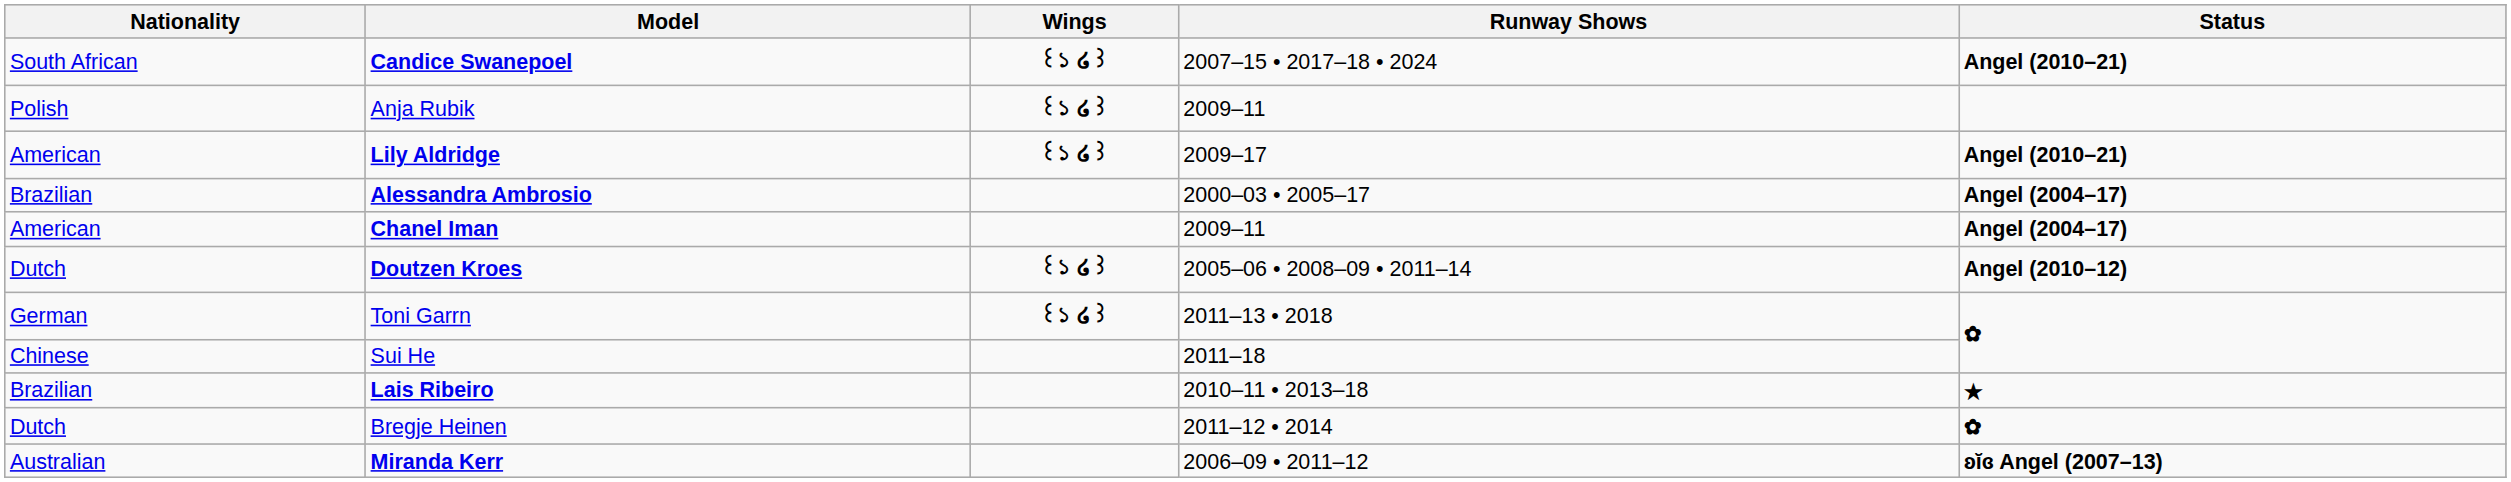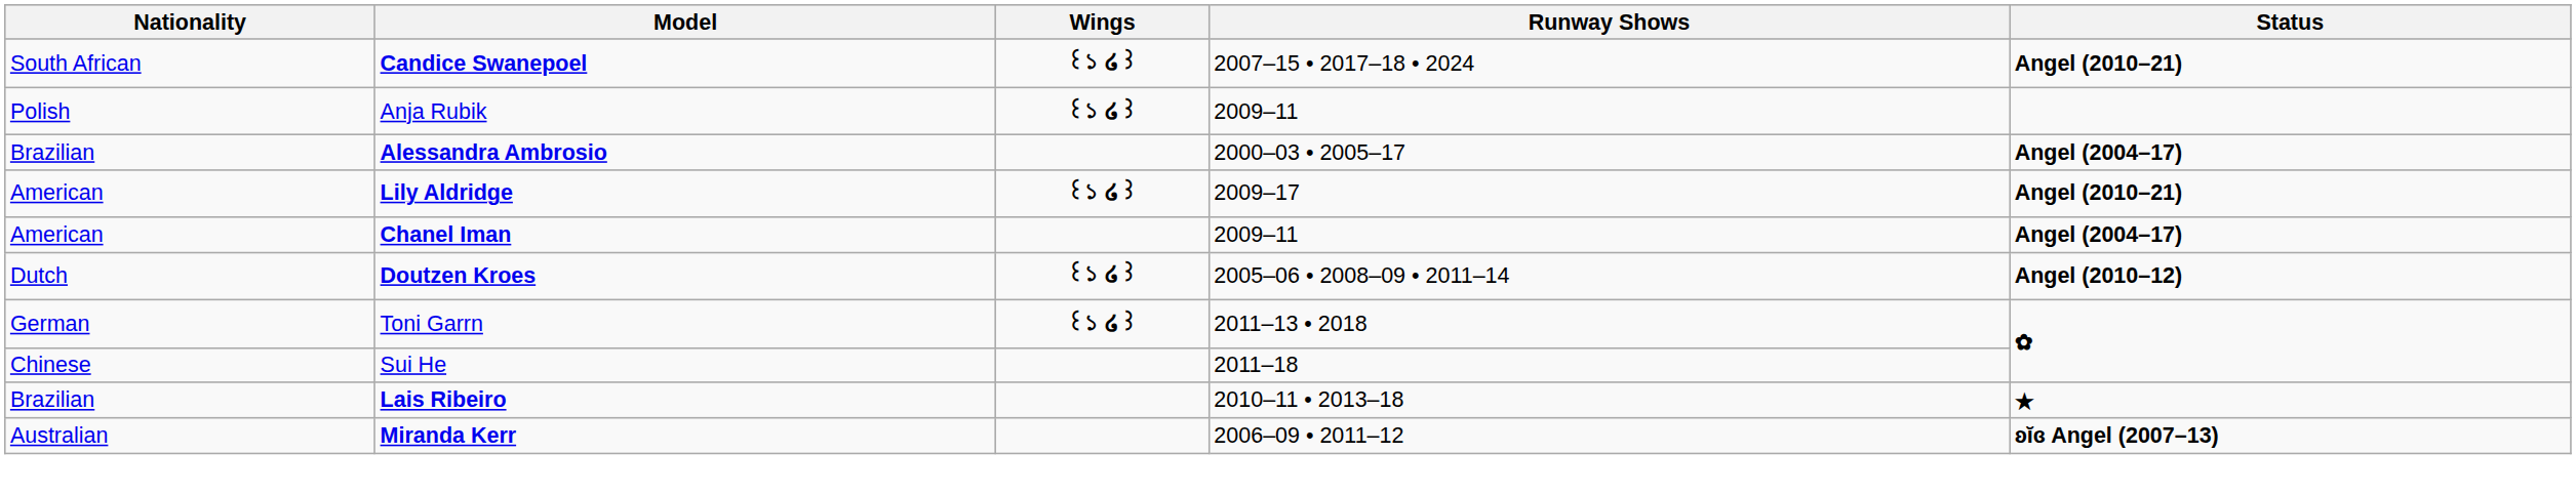 <table class="sortable wikitable"  style="font-size:85%; width:100%;">
 <tr>
 <th style="text-align:center;">Nationality</th>
 <th style="text-align:center;">Model</th>
 <th style="text-align:center;">Wings</th>
 <th style="text-align:center;">Runway Shows</th>
 <th style="text-align:center;">Status</th>
 </tr>
 <tr>
 <td> <a href='#'>South African</a></td>
 <td><strong><a href='#'>Candice Swanepoel</a></strong></td>
 <td align="center"><strong>꒰১ ໒꒱</strong></td>
 <td>2007–15 • 2017–18 • 2024</td>
 <td><strong> Angel (2010–21)</strong></td>
 </tr>
 <tr>
 <td> <a href='#'>Polish</a></td>
 <td><a href='#'>Anja Rubik</a></td>
 <td align="center"><strong>꒰১ ໒꒱</strong></td>
 <td>2009–11</td>
 <td></td>
 </tr>
 <tr>
+<td> <a href='#'>Brazilian</a></td>
+<td><strong><a href='#'>Alessandra Ambrosio</a></strong></td>
+<td></td>
+<td>2000–03 • 2005–17</td>
+<td><strong> Angel (2004–17)</strong></td>
+</tr>
+<tr>
 <td> <a href='#'>American</a></td>
 <td><strong><a href='#'>Lily Aldridge</a></strong></td>
 <td align="center"><strong>꒰১ ໒꒱</strong></td>
 <td>2009–17</td>
 <td><strong> Angel (2010–21)</strong></td>
-</tr>
-<tr>
-<td> <a href='#'>Brazilian</a></td>
-<td><strong><a href='#'>Alessandra Ambrosio</a></strong></td>
-<td></td>
-<td>2000–03 • 2005–17</td>
-<td><strong> Angel (2004–17)</strong></td>
 </tr>
 <tr>
 <td> <a href='#'>American</a></td>
 <td><strong><a href='#'>Chanel Iman</a></strong></td>
 <td></td>
 <td>2009–11</td>
 <td><strong> Angel (2004–17)</strong></td>
 </tr>
 <tr>
 <td> <a href='#'>Dutch</a></td>
 <td><strong><a href='#'>Doutzen Kroes</a></strong></td>
 <td align="center"><strong>꒰১ ໒꒱</strong></td>
 <td>2005–06 • 2008–09 • 2011–14</td>
 <td><strong> Angel (2010–12)</strong></td>
 </tr>
 <tr>
 <td> <a href='#'>German</a></td>
 <td><a href='#'>Toni Garrn</a></td>
 <td align="center"><strong>꒰১ ໒꒱</strong></td>
 <td>2011–13 • 2018</td>
 <td rowspan="2"><strong>✿</strong></td>
 </tr>
 <tr>
 <td> <a href='#'>Chinese</a></td>
 <td><a href='#'>Sui He</a></td>
 <td></td>
 <td>2011–18</td>
 </tr>
 <tr>
 <td> <a href='#'>Brazilian</a></td>
 <td><strong><a href='#'>Lais Ribeiro</a></strong></td>
 <td></td>
 <td>2010–11 • 2013–18</td>
 <td><strong>★</strong></td>
 </tr>
 <tr>
-<td> <a href='#'>Dutch</a></td>
-<td><a href='#'>Bregje Heinen</a></td>
-<td></td>
-<td>2011–12 • 2014</td>
-<td><strong>✿</strong></td>
-</tr>
-<tr>
 <td> <a href='#'>Australian</a></td>
 <td><strong><a href='#'>Miranda Kerr</a></strong></td>
 <td></td>
 <td>2006–09 • 2011–12</td>
 <td><strong>ʚĭɞ  Angel (2007–13)</strong></td>
 </tr>
 </table>
